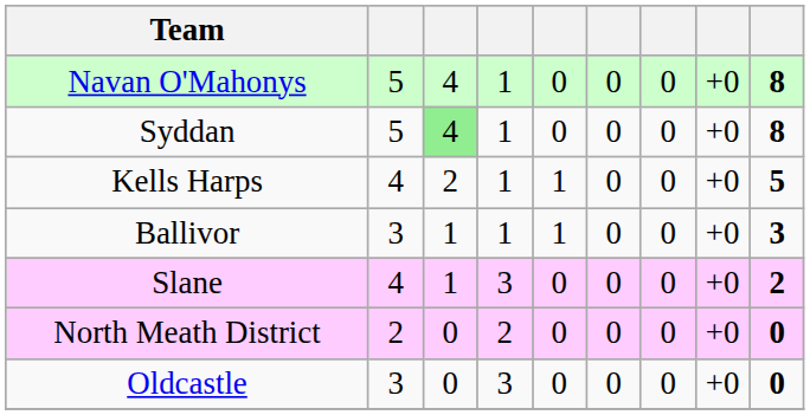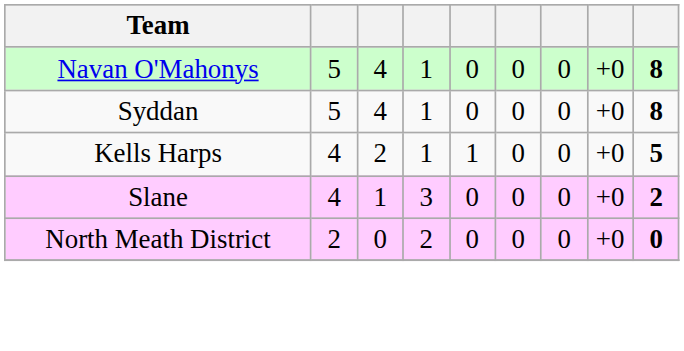 <table class="wikitable" style="text-align:center">
 <tr>
 <th style="width:175px;">Team</th>
 <th width="20"></th>
 <th width="20"></th>
 <th width="20"></th>
 <th width="20"></th>
 <th width="20"></th>
 <th width="20"></th>
 <th width="20"></th>
 <th width="20"></th>
 </tr>
 <tr style="background:#cfc;">
 <td><a href='#'>Navan O'Mahonys</a></td>
 <td>5</td>
 <td>4</td>
 <td>1</td>
 <td>0</td>
 <td>0</td>
 <td>0</td>
 <td>+0</td>
 <td><strong>8</strong></td>
 </tr>
 <tr>
 <td>Syddan</td>
 <td>5</td>
-<td style="background: lightgreen;">4</td>
+<td>4</td>
 <td>1</td>
 <td>0</td>
 <td>0</td>
 <td>0</td>
 <td>+0</td>
 <td><strong>8</strong></td>
 </tr>
 <tr>
 <td>Kells Harps</td>
 <td>4</td>
 <td>2</td>
 <td>1</td>
 <td>1</td>
 <td>0</td>
 <td>0</td>
 <td>+0</td>
 <td><strong>5</strong></td>
-</tr>
-<tr>
-<td>Ballivor</td>
-<td>3</td>
-<td>1</td>
-<td>1</td>
-<td>1</td>
-<td>0</td>
-<td>0</td>
-<td>+0</td>
-<td><strong>3</strong></td>
 </tr>
 <tr style="background:#fcf;">
 <td>Slane</td>
 <td>4</td>
 <td>1</td>
 <td>3</td>
 <td>0</td>
 <td>0</td>
 <td>0</td>
 <td>+0</td>
 <td><strong>2</strong></td>
 </tr>
 <tr style="background:#fcf;">
 <td>North Meath District</td>
 <td>2</td>
 <td>0</td>
 <td>2</td>
 <td>0</td>
 <td>0</td>
 <td>0</td>
 <td>+0</td>
 <td><strong>0</strong></td>
 </tr>
 <tr>
-<td><a href='#'>Oldcastle</a></td>
-<td>3</td>
-<td>0</td>
-<td>3</td>
-<td>0</td>
-<td>0</td>
-<td>0</td>
-<td>+0</td>
-<td><strong>0</strong></td>
-</tr>
-<tr>
 </tr>
 </table>
